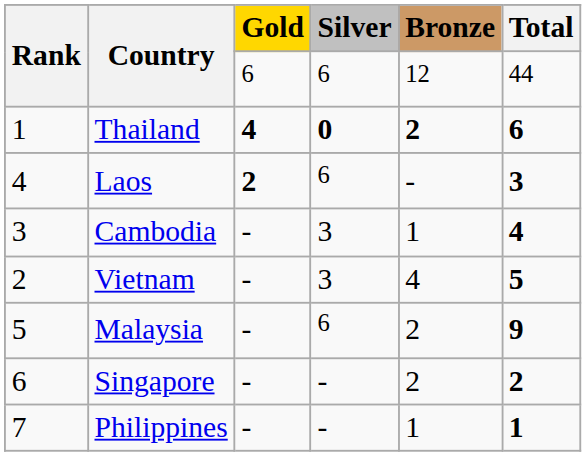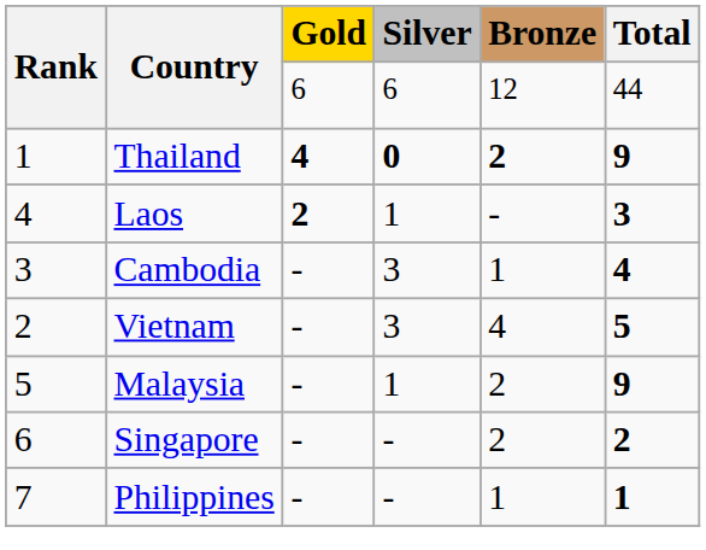 <table class="wikitable">
 <tr>
 <th rowspan="2">Rank</th>
 <th rowspan="2">Country</th>
 <th style="background: gold">Gold</th>
 <th style="background: silver">Silver</th>
 <th style="background: #cc9966">Bronze</th>
 <th>Total</th>
 </tr>
 <tr>
 <td><sup>6</sup></td>
 <td><sup>6</sup></td>
 <td><sup>12</sup></td>
 <td><sup>44</sup></td>
 </tr>
 <tr>
 <td>1</td>
 <td> <a href='#'>Thailand</a></td>
 <td><strong>4</strong></td>
 <td><strong>0</strong></td>
 <td><strong>2</strong></td>
-<td><strong>6</strong></td>
+<td><strong>9</strong></td>
 </tr>
 <tr>
 <td>4</td>
 <td> <a href='#'>Laos</a></td>
 <td><strong>2</strong></td>
-<td><sup>6</sup></td>
+<td>1</td>
 <td>-</td>
 <td><strong>3</strong></td>
 </tr>
 <tr>
 <td>3</td>
 <td> <a href='#'>Cambodia</a></td>
 <td>-</td>
 <td>3</td>
 <td>1</td>
 <td><strong>4</strong></td>
 </tr>
 <tr>
 <td>2</td>
 <td> <a href='#'>Vietnam</a></td>
 <td>-</td>
 <td>3</td>
 <td>4</td>
 <td><strong>5</strong></td>
 </tr>
 <tr>
 <td>5</td>
 <td> <a href='#'>Malaysia</a></td>
 <td>-</td>
-<td><sup>6</sup></td>
+<td>1</td>
 <td>2</td>
 <td><strong>9</strong></td>
 </tr>
 <tr>
 <td>6</td>
 <td> <a href='#'>Singapore</a></td>
 <td>-</td>
 <td>-</td>
 <td>2</td>
 <td><strong>2</strong></td>
 </tr>
 <tr>
 <td>7</td>
 <td> <a href='#'>Philippines</a></td>
 <td>-</td>
 <td>-</td>
 <td>1</td>
 <td><strong>1</strong></td>
 </tr>
 </table>
